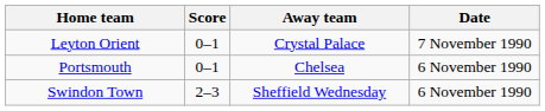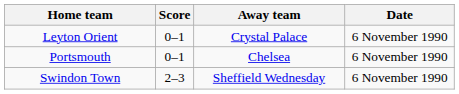 <table class="wikitable" style="text-align:center;">
 <tr>
 <th width=175>Home team</th>
 <th width=20>Score</th>
 <th width=175>Away team</th>
 <th width=125>Date</th>
 </tr>
 <tr>
 <td><a href='#'>Leyton Orient</a></td>
 <td>0–1</td>
 <td><a href='#'>Crystal Palace</a></td>
-<td>7 November 1990</td>
+<td>6 November 1990</td>
 </tr>
 <tr>
 <td><a href='#'>Portsmouth</a></td>
 <td>0–1</td>
 <td><a href='#'>Chelsea</a></td>
 <td>6 November 1990</td>
 </tr>
 <tr>
 <td><a href='#'>Swindon Town</a></td>
 <td>2–3</td>
 <td><a href='#'>Sheffield Wednesday</a></td>
 <td>6 November 1990</td>
 </tr>
 </table>
